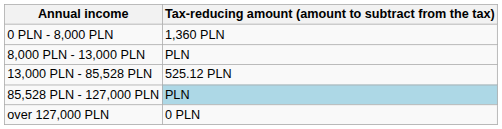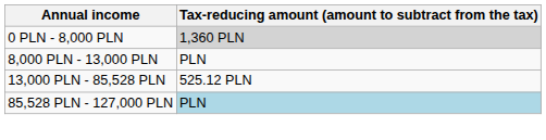 <table class="wikitable">
 <tr>
 <th>Annual income</th>
 <th>Tax-reducing amount (amount to subtract from the tax)</th>
 </tr>
 <tr>
 <td>0 PLN - 8,000 PLN</td>
-<td>1,360 PLN</td>
+<td style="background: lightgrey;">1,360 PLN</td>
 </tr>
 <tr>
 <td>8,000 PLN - 13,000 PLN</td>
 <td> PLN</td>
 </tr>
 <tr>
 <td>13,000 PLN - 85,528 PLN</td>
 <td>525.12 PLN</td>
 </tr>
 <tr>
 <td>85,528 PLN - 127,000 PLN</td>
 <td style="background: lightblue;">PLN</td>
 </tr>
-<tr>
-<td>over 127,000 PLN</td>
-<td>0 PLN</td>
-</tr>
 </table>
